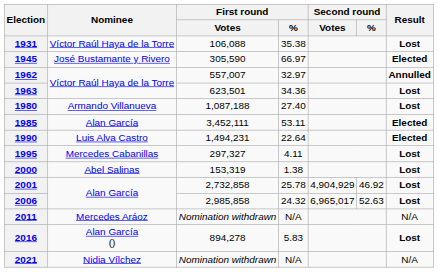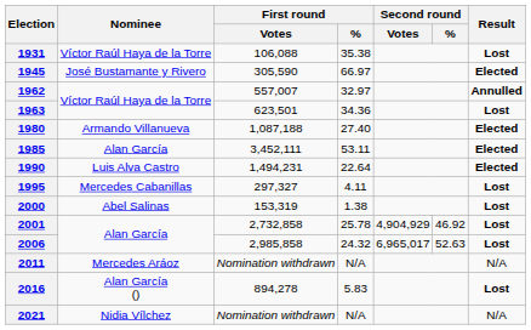 <table class=wikitable style=text-align:center>
 <tr>
 <th rowspan="2">Election</th>
 <th rowspan="2">Nominee</th>
 <th colspan="2">First round</th>
 <th colspan="2">Second round</th>
 <th rowspan="2">Result</th>
 </tr>
 <tr>
 <th><strong>Votes</strong></th>
 <th><strong>%</strong></th>
 <th><strong>Votes</strong></th>
 <th><strong>%</strong></th>
 </tr>
 <tr>
 <th><a href='#'>1931</a></th>
 <td><a href='#'>Víctor Raúl Haya de la Torre</a></td>
 <td>106,088</td>
 <td>35.38</td>
 <td colspan="2"></td>
 <td><strong>Lost</strong> </td>
 </tr>
 <tr>
 <th><strong><a href='#'>1945</a></strong></th>
 <td><a href='#'>José Bustamante y Rivero</a> </td>
 <td>305,590</td>
 <td>66.97</td>
 <td colspan="2"></td>
 <td><strong>Elected</strong> </td>
 </tr>
 <tr>
 <th><a href='#'>1962</a></th>
 <td rowspan="2"><a href='#'>Víctor Raúl Haya de la Torre</a></td>
 <td>557,007</td>
 <td>32.97</td>
 <td colspan="2"></td>
 <td><strong>Annulled</strong> </td>
 </tr>
 <tr>
 <th><a href='#'>1963</a></th>
 <td>623,501</td>
 <td>34.36</td>
 <td colspan="2"></td>
 <td><strong>Lost</strong> </td>
 </tr>
 <tr>
 <th><a href='#'>1980</a></th>
 <td><a href='#'>Armando Villanueva</a></td>
 <td>1,087,188</td>
 <td>27.40</td>
 <td colspan="2"></td>
-<td><strong>Lost</strong> </td>
+<td><strong>Elected</strong> </td>
 </tr>
 <tr>
 <th><a href='#'>1985</a></th>
 <td><a href='#'>Alan García</a></td>
 <td>3,452,111</td>
 <td>53.11</td>
 <td colspan="2"></td>
 <td><strong>Elected</strong> </td>
 </tr>
 <tr>
 <th><a href='#'>1990</a></th>
 <td><a href='#'>Luis Alva Castro</a></td>
 <td>1,494,231</td>
 <td>22.64</td>
 <td colspan="2"></td>
 <td><strong>Elected</strong> </td>
 </tr>
 <tr>
 <th><a href='#'>1995</a></th>
 <td><a href='#'>Mercedes Cabanillas</a></td>
 <td>297,327</td>
 <td>4.11</td>
 <td colspan="2"></td>
 <td><strong>Lost</strong> </td>
 </tr>
 <tr>
 <th><a href='#'>2000</a></th>
 <td><a href='#'>Abel Salinas</a></td>
 <td>153,319</td>
 <td>1.38</td>
 <td colspan="2"></td>
 <td><strong>Lost</strong> </td>
 </tr>
 <tr>
 <th><a href='#'>2001</a></th>
 <td rowspan="2"><a href='#'>Alan García</a></td>
 <td>2,732,858</td>
 <td>25.78</td>
 <td>4,904,929</td>
 <td>46.92</td>
 <td><strong>Lost</strong> </td>
 </tr>
 <tr>
 <th><a href='#'>2006</a></th>
 <td>2,985,858</td>
 <td>24.32</td>
 <td>6,965,017</td>
 <td>52.63</td>
 <td><strong>Lost</strong> </td>
 </tr>
 <tr>
 <th><a href='#'>2011</a></th>
 <td><a href='#'>Mercedes Aráoz</a></td>
 <td><em>Nomination withdrawn</em></td>
 <td>N/A</td>
 <td colspan="2"></td>
 <td>N/A</td>
 </tr>
 <tr>
 <th><a href='#'>2016</a></th>
 <td><a href='#'>Alan García</a><br>()</td>
 <td>894,278</td>
 <td>5.83</td>
 <td colspan="2"></td>
 <td><strong>Lost</strong> </td>
 </tr>
 <tr>
 <th><a href='#'>2021</a></th>
 <td><a href='#'>Nidia Vílchez</a></td>
 <td><em>Nomination withdrawn</em></td>
 <td>N/A</td>
 <td colspan="2"></td>
 <td>N/A</td>
 </tr>
 </table>
